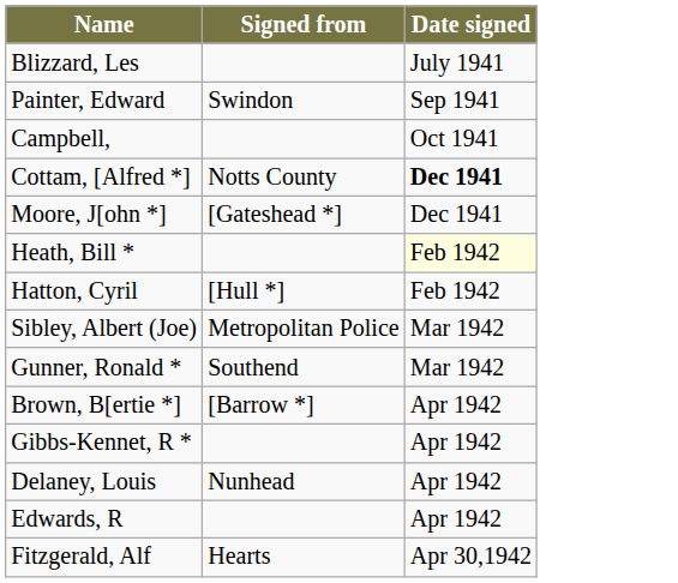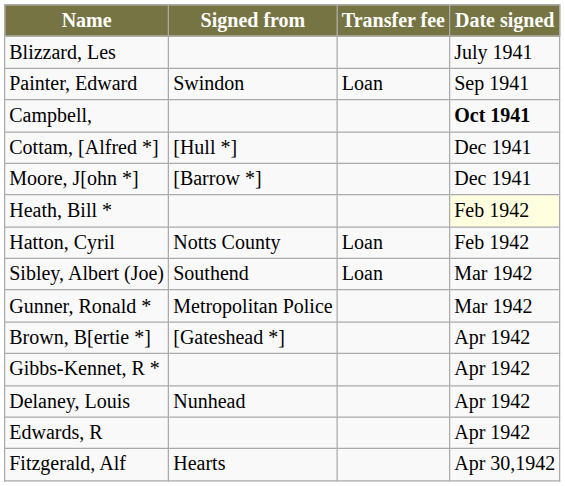 <table class="wikitable">
 <tr>
 <th style="background:#767442; color:#FFFFFF; text-align:center;">Name</th>
 <th style="background:#767442; color:#FFFFFF; text-align:center;">Signed from</th>
+<th style="background:#767442; color:#FFFFFF; text-align:center;">Transfer fee</th>
 <th style="background:#767442; color:#FFFFFF; text-align:center;">Date signed</th>
 </tr>
 <tr>
 <td>Blizzard, Les</td>
+<td></td>
 <td></td>
 <td>July 1941</td>
 </tr>
 <tr>
 <td>Painter, Edward</td>
 <td>Swindon</td>
+<td>Loan</td>
 <td>Sep 1941</td>
 </tr>
 <tr>
 <td>Campbell,</td>
 <td></td>
-<td>Oct 1941</td>
+<td></td>
+<td><strong>Oct 1941</strong></td>
 </tr>
 <tr>
 <td>Cottam, [Alfred *]</td>
-<td>Notts County</td>
-<td><strong>Dec 1941</strong></td>
+<td>[Hull *]</td>
+<td></td>
+<td>Dec 1941</td>
 </tr>
 <tr>
 <td>Moore, J[ohn *]</td>
-<td>[Gateshead *]</td>
+<td>[Barrow *]</td>
+<td></td>
 <td>Dec 1941</td>
 </tr>
 <tr>
 <td>Heath, Bill *</td>
 <td></td>
+<td></td>
 <td style="background: lightyellow;">Feb 1942</td>
 </tr>
 <tr>
 <td>Hatton, Cyril</td>
-<td>[Hull *]</td>
+<td>Notts County</td>
+<td>Loan</td>
 <td>Feb 1942</td>
 </tr>
 <tr>
 <td>Sibley, Albert (Joe)</td>
-<td>Metropolitan Police</td>
+<td>Southend</td>
+<td>Loan</td>
 <td>Mar 1942</td>
 </tr>
 <tr>
 <td>Gunner, Ronald *</td>
-<td>Southend</td>
+<td>Metropolitan Police</td>
+<td></td>
 <td>Mar 1942</td>
 </tr>
 <tr>
 <td>Brown, B[ertie *]</td>
-<td>[Barrow *]</td>
+<td>[Gateshead *]</td>
+<td></td>
 <td>Apr 1942</td>
 </tr>
 <tr>
 <td>Gibbs-Kennet, R *</td>
+<td></td>
 <td></td>
 <td>Apr 1942</td>
 </tr>
 <tr>
 <td>Delaney, Louis</td>
 <td>Nunhead</td>
+<td></td>
 <td>Apr 1942</td>
 </tr>
 <tr>
 <td>Edwards, R</td>
+<td></td>
 <td></td>
 <td>Apr 1942</td>
 </tr>
 <tr>
 <td>Fitzgerald, Alf</td>
 <td>Hearts</td>
+<td></td>
 <td>Apr 30,1942</td>
 </tr>
 </table>
